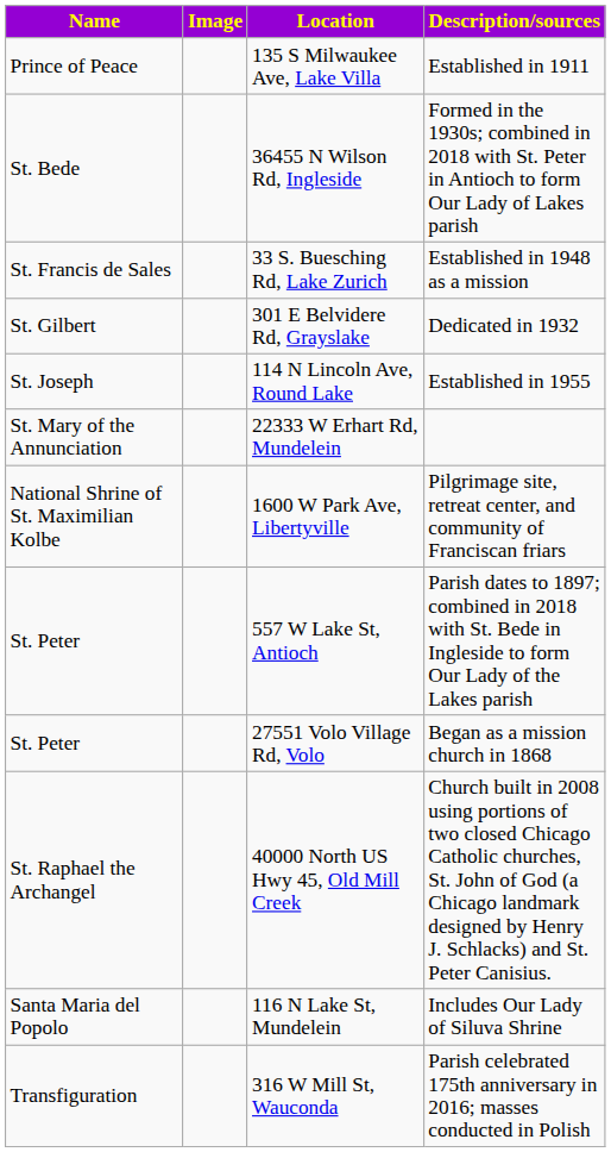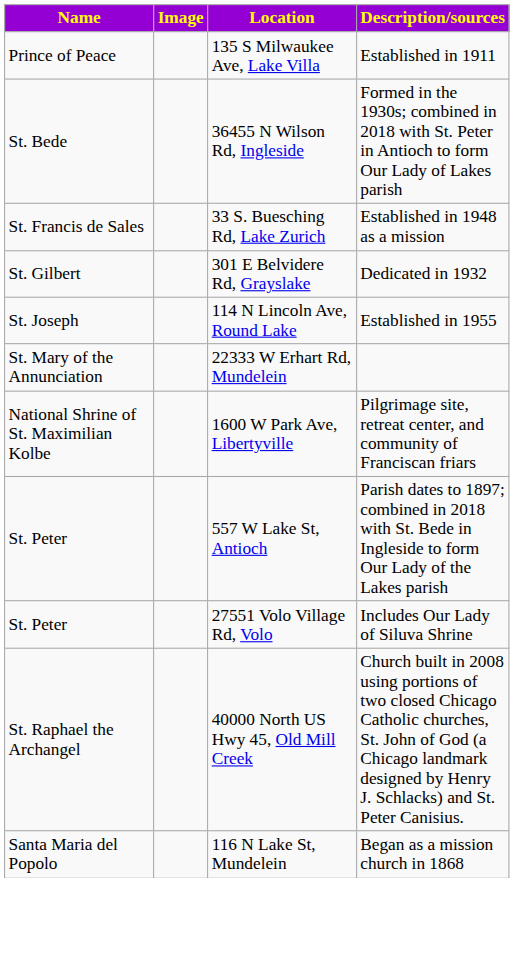 <table class="wikitable sortable" style="width:75%">
 <tr>
 <th style="background:darkviolet; color:yellow;" width="30%"><strong>Name</strong></th>
 <th style="background:darkviolet; color:yellow;" width="10%"><strong>Image</strong></th>
 <th style="background:darkviolet; color:yellow;" width="30%"><strong>Location</strong></th>
 <th style="background:darkviolet; color:yellow;" width="30%"><strong>Description/sources</strong></th>
 </tr>
 <tr>
 <td>Prince of Peace</td>
 <td></td>
 <td>135 S Milwaukee Ave, <a href='#'>Lake Villa</a></td>
 <td>Established in 1911</td>
 </tr>
 <tr>
 <td>St. Bede</td>
 <td></td>
 <td>36455 N Wilson Rd, <a href='#'>Ingleside</a></td>
 <td>Formed in the 1930s; combined in 2018 with St. Peter in Antioch to form Our Lady of Lakes parish</td>
 </tr>
 <tr>
 <td>St. Francis de Sales</td>
 <td></td>
 <td>33 S. Buesching Rd, <a href='#'>Lake Zurich</a></td>
 <td>Established in 1948 as a mission</td>
 </tr>
 <tr>
 <td>St. Gilbert</td>
 <td></td>
 <td>301 E Belvidere Rd, <a href='#'>Grayslake</a></td>
 <td>Dedicated in 1932</td>
 </tr>
 <tr>
 <td>St. Joseph</td>
 <td></td>
 <td>114 N Lincoln Ave, <a href='#'>Round Lake</a></td>
 <td>Established in 1955</td>
 </tr>
 <tr>
 <td>St. Mary of the Annunciation</td>
 <td></td>
 <td>22333 W Erhart Rd, <a href='#'>Mundelein</a></td>
 <td></td>
 </tr>
 <tr>
 <td>National Shrine of St. Maximilian Kolbe</td>
 <td></td>
 <td>1600 W Park Ave, <a href='#'>Libertyville</a></td>
 <td>Pilgrimage site, retreat center, and community of Franciscan friars</td>
 </tr>
 <tr>
 <td>St. Peter</td>
 <td></td>
 <td>557 W Lake St, <a href='#'>Antioch</a></td>
 <td>Parish dates to 1897; combined in 2018 with St. Bede in Ingleside to form Our Lady of the Lakes parish</td>
 </tr>
 <tr>
 <td>St. Peter</td>
 <td></td>
 <td>27551 Volo Village Rd, <a href='#'>Volo</a></td>
-<td>Began as a mission church in 1868</td>
+<td>Includes Our Lady of Siluva Shrine</td>
 </tr>
 <tr>
 <td>St. Raphael the Archangel</td>
 <td></td>
 <td>40000 North US Hwy 45, <a href='#'>Old Mill Creek</a></td>
 <td>Church built in 2008 using portions of two closed Chicago Catholic churches, St. John of God (a Chicago landmark designed by Henry J. Schlacks) and St. Peter Canisius.</td>
 </tr>
 <tr>
 <td>Santa Maria del Popolo</td>
 <td></td>
 <td>116 N Lake St, Mundelein</td>
-<td>Includes Our Lady of Siluva Shrine</td>
-</tr>
-<tr>
-<td>Transfiguration</td>
-<td></td>
-<td>316 W Mill St, <a href='#'>Wauconda</a></td>
-<td>Parish celebrated 175th anniversary in 2016; masses conducted in Polish</td>
+<td>Began as a mission church in 1868</td>
 </tr>
 </table>
